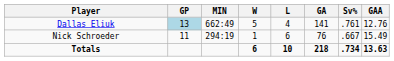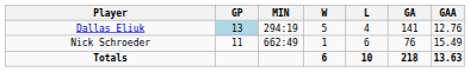 <table class="wikitable sortable" width="50%">
 <tr align="center"  bgcolor="#dddddd">
 <th width="50%">Player</th>
 <th width="10%">GP</th>
 <th width="10%">MIN</th>
 <th width="10%">W</th>
 <th width="10%">L</th>
 <th width="10%">GA</th>
-<th width="10%">Sv%</th>
 <th width="10%">GAA</th>
 </tr>
 <tr align=center>
 <td><a href='#'>Dallas Eliuk</a></td>
 <td style="background: lightblue;">13</td>
-<td>662:49</td>
+<td>294:19</td>
 <td>5</td>
 <td>4</td>
 <td>141</td>
-<td>.761</td>
 <td>12.76</td>
 </tr>
 <tr align=center>
 <td>Nick Schroeder</td>
 <td>11</td>
-<td>294:19</td>
+<td>662:49</td>
 <td>1</td>
 <td>6</td>
 <td>76</td>
-<td>.667</td>
 <td>15.49</td>
 </tr>
 <tr align=center>
 <td><strong>Totals</strong></td>
 <td></td>
 <td></td>
 <td><strong>6</strong></td>
 <td><strong>10</strong></td>
 <td><strong> 218</strong></td>
-<td><strong> .734</strong></td>
 <td><strong> 13.63</strong></td>
 </tr>
 </table>
